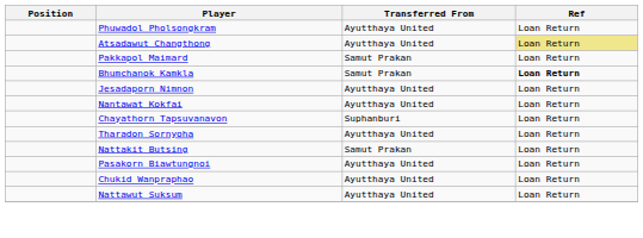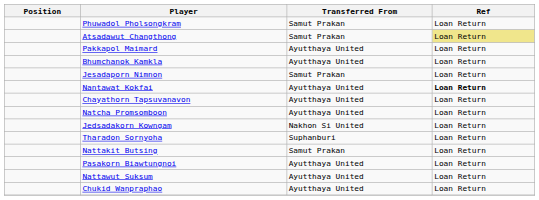 <table class="wikitable sortable" style="width:70%; text-align:center; font-size:100%; text-align:left;">
 <tr>
 <th>Position</th>
 <th>Player</th>
 <th>Transferred From</th>
 <th>Ref</th>
 </tr>
 <tr>
 <td></td>
 <td> <a href='#'>Phuwadol Pholsongkram</a></td>
+<td> Samut Prakan</td>
+<td>Loan Return</td>
+</tr>
+<tr>
+<td></td>
+<td> <a href='#'>Atsadawut Changthong</a></td>
+<td> Samut Prakan</td>
+<td style="background: khaki;">Loan Return</td>
+</tr>
+<tr>
+<td></td>
+<td> <a href='#'>Pakkapol Maimard</a></td>
 <td> Ayutthaya United</td>
 <td>Loan Return</td>
 </tr>
 <tr>
 <td></td>
-<td> <a href='#'>Atsadawut Changthong</a></td>
+<td> <a href='#'>Bhumchanok Kamkla</a></td>
 <td> Ayutthaya United</td>
-<td style="background: khaki;">Loan Return</td>
-</tr>
-<tr>
-<td></td>
-<td> <a href='#'>Pakkapol Maimard</a></td>
-<td> Samut Prakan</td>
 <td>Loan Return</td>
 </tr>
 <tr>
 <td></td>
-<td> <a href='#'>Bhumchanok Kamkla</a></td>
+<td> <a href='#'>Jesadaporn Nimnon</a></td>
 <td> Samut Prakan</td>
-<td><strong>Loan Return</strong></td>
-</tr>
-<tr>
-<td></td>
-<td> <a href='#'>Jesadaporn Nimnon</a></td>
-<td> Ayutthaya United</td>
 <td>Loan Return</td>
 </tr>
 <tr>
 <td></td>
 <td> <a href='#'>Nantawat Kokfai</a></td>
 <td> Ayutthaya United</td>
+<td><strong>Loan Return</strong></td>
+</tr>
+<tr>
+<td></td>
+<td> <a href='#'>Chayathorn Tapsuvanavon</a></td>
+<td> Ayutthaya United</td>
 <td>Loan Return</td>
 </tr>
 <tr>
 <td></td>
-<td> <a href='#'>Chayathorn Tapsuvanavon</a></td>
-<td> Suphanburi</td>
+<td> <a href='#'>Natcha Promsomboon</a></td>
+<td> Ayutthaya United</td>
+<td>Loan Return</td>
+</tr>
+<tr>
+<td></td>
+<td> <a href='#'>Jedsadakorn Kowngam</a></td>
+<td> Nakhon Si United</td>
 <td>Loan Return</td>
 </tr>
 <tr>
 <td></td>
 <td> <a href='#'>Tharadon Sornyoha</a></td>
-<td> Ayutthaya United</td>
+<td> Suphanburi</td>
 <td>Loan Return</td>
 </tr>
 <tr>
 <td></td>
 <td> <a href='#'>Nattakit Butsing</a></td>
 <td> Samut Prakan</td>
 <td>Loan Return</td>
 </tr>
 <tr>
 <td></td>
 <td> <a href='#'>Pasakorn Biawtungnoi</a></td>
 <td> Ayutthaya United</td>
 <td>Loan Return</td>
 </tr>
 <tr>
 <td></td>
-<td> <a href='#'>Chukid Wanpraphao</a></td>
+<td> <a href='#'>Nattawut Suksum</a></td>
 <td> Ayutthaya United</td>
 <td>Loan Return</td>
 </tr>
 <tr>
 <td></td>
-<td> <a href='#'>Nattawut Suksum</a></td>
+<td> <a href='#'>Chukid Wanpraphao</a></td>
 <td> Ayutthaya United</td>
 <td>Loan Return</td>
 </tr>
 <tr>
 </tr>
 </table>
